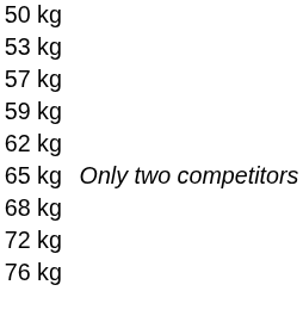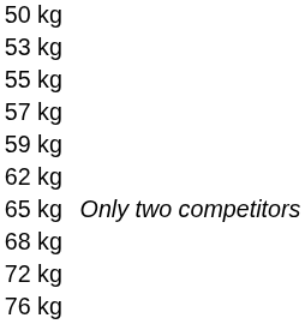 <table>
 <tr>
 <td rowspan=2>50 kg</td>
 <td rowspan=2></td>
 <td rowspan=2></td>
 <td></td>
 </tr>
 <tr>
 <td></td>
 </tr>
 <tr>
 <td rowspan=2>53 kg</td>
 <td rowspan=2></td>
 <td rowspan=2></td>
 <td></td>
 </tr>
 <tr>
+<td></td>
+</tr>
+<tr>
+<td>55 kg</td>
+<td></td>
+<td></td>
 <td></td>
 </tr>
 <tr>
 <td rowspan=2>57 kg</td>
 <td rowspan=2></td>
 <td rowspan=2></td>
 <td></td>
 </tr>
 <tr>
 <td></td>
 </tr>
 <tr>
 <td>59 kg</td>
 <td></td>
 <td></td>
 <td></td>
 </tr>
 <tr>
 <td rowspan=2>62 kg</td>
 <td rowspan=2></td>
 <td rowspan=2></td>
 <td></td>
 </tr>
 <tr>
 <td></td>
 </tr>
 <tr>
 <td>65 kg</td>
 <td></td>
 <td></td>
 <td><em>Only two competitors</em></td>
 </tr>
 <tr>
 <td rowspan=2>68 kg</td>
 <td rowspan=2></td>
 <td rowspan=2></td>
 <td></td>
 </tr>
 <tr>
 <td></td>
 </tr>
 <tr>
 <td>72 kg</td>
 <td></td>
 <td></td>
 <td></td>
 </tr>
 <tr>
 <td rowspan=2>76 kg</td>
 <td rowspan=2></td>
 <td rowspan=2></td>
 <td></td>
 </tr>
 <tr>
 <td></td>
 </tr>
 </table>
